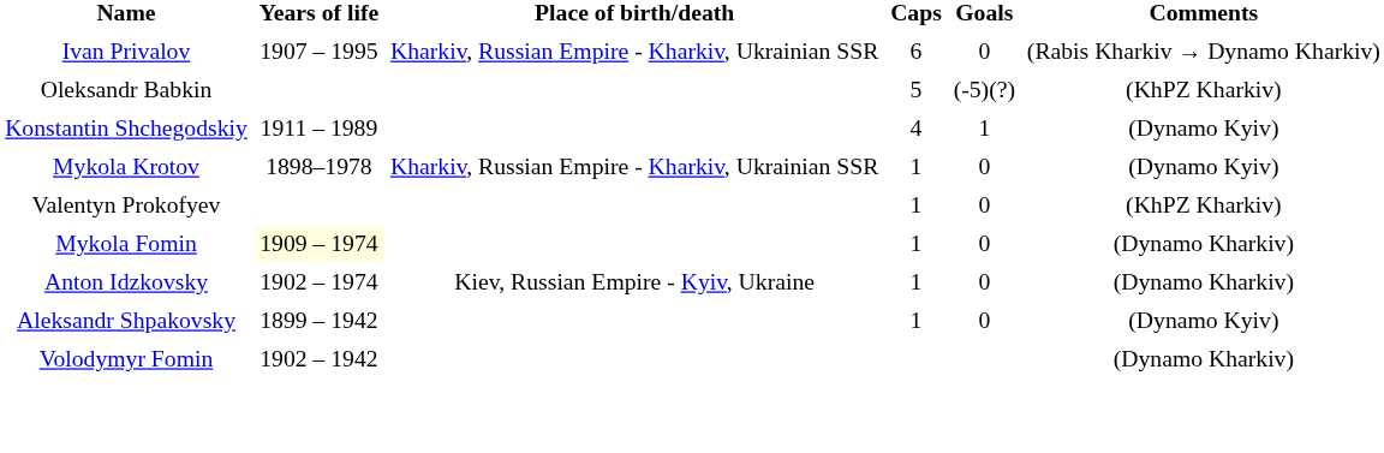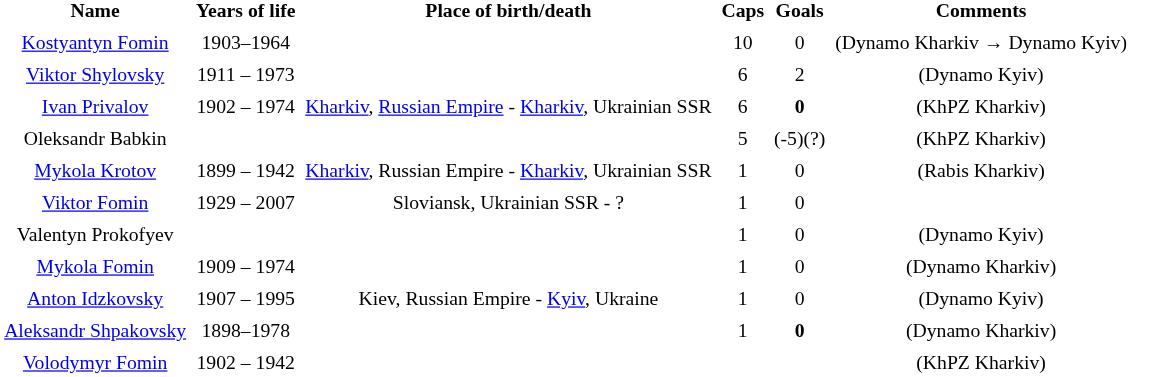 <table class="sortable" cellpadding="3" style="text-align: center;">
 <tr>
 <th>Name</th>
 <th>Years of life</th>
 <th>Place of birth/death</th>
 <th>Caps</th>
 <th>Goals</th>
 <th>Comments</th>
 </tr>
 <tr>
+<td><a href='#'>Kostyantyn Fomin</a></td>
+<td>1903–1964</td>
+<td></td>
+<td>10</td>
+<td>0</td>
+<td>(Dynamo Kharkiv → Dynamo Kyiv)</td>
+</tr>
+<tr>
+<td><a href='#'>Viktor Shylovsky</a></td>
+<td>1911 – 1973</td>
+<td></td>
+<td>6</td>
+<td>2</td>
+<td>(Dynamo Kyiv)</td>
+</tr>
+<tr>
 <td><a href='#'>Ivan Privalov</a></td>
-<td>1907 – 1995</td>
+<td>1902 – 1974</td>
 <td><a href='#'>Kharkiv</a>, <a href='#'>Russian Empire</a> - <a href='#'>Kharkiv</a>, Ukrainian SSR</td>
 <td>6</td>
-<td>0</td>
-<td>(Rabis Kharkiv → Dynamo Kharkiv)</td>
+<td><strong>0</strong></td>
+<td>(KhPZ Kharkiv)</td>
 </tr>
 <tr>
 <td>Oleksandr Babkin</td>
 <td></td>
 <td></td>
 <td>5</td>
 <td>(-5)(?)</td>
 <td>(KhPZ Kharkiv)</td>
 </tr>
 <tr>
-<td><a href='#'>Konstantin Shchegodskiy</a></td>
-<td>1911 – 1989</td>
-<td></td>
-<td>4</td>
-<td>1</td>
-<td>(Dynamo Kyiv)</td>
-</tr>
-<tr>
 <td><a href='#'>Mykola Krotov</a></td>
-<td>1898–1978</td>
+<td>1899 – 1942</td>
 <td><a href='#'>Kharkiv</a>, Russian Empire - <a href='#'>Kharkiv</a>, Ukrainian SSR</td>
 <td>1</td>
 <td>0</td>
-<td>(Dynamo Kyiv)</td>
+<td>(Rabis Kharkiv)</td>
+</tr>
+<tr>
+<td><a href='#'>Viktor Fomin</a></td>
+<td>1929 – 2007</td>
+<td>Sloviansk, Ukrainian SSR - ?</td>
+<td>1</td>
+<td>0</td>
+<td></td>
 </tr>
 <tr>
 <td>Valentyn Prokofyev</td>
 <td></td>
 <td></td>
 <td>1</td>
 <td>0</td>
-<td>(KhPZ Kharkiv)</td>
+<td>(Dynamo Kyiv)</td>
 </tr>
 <tr>
 <td><a href='#'>Mykola Fomin</a></td>
-<td style="background: lightyellow;">1909 – 1974</td>
+<td>1909 – 1974</td>
 <td></td>
 <td>1</td>
 <td>0</td>
 <td>(Dynamo Kharkiv)</td>
 </tr>
 <tr>
 <td><a href='#'>Anton Idzkovsky</a></td>
-<td>1902 – 1974</td>
+<td>1907 – 1995</td>
 <td>Kiev, Russian Empire - <a href='#'>Kyiv</a>, Ukraine</td>
 <td>1</td>
 <td>0</td>
-<td>(Dynamo Kharkiv)</td>
+<td>(Dynamo Kyiv)</td>
 </tr>
 <tr>
 <td><a href='#'>Aleksandr Shpakovsky</a></td>
-<td>1899 – 1942</td>
+<td>1898–1978</td>
 <td></td>
 <td>1</td>
-<td>0</td>
-<td>(Dynamo Kyiv)</td>
+<td><strong>0</strong></td>
+<td>(Dynamo Kharkiv)</td>
 </tr>
 <tr>
 <td><a href='#'>Volodymyr Fomin</a></td>
 <td>1902 – 1942</td>
 <td></td>
 <td></td>
 <td></td>
-<td>(Dynamo Kharkiv)</td>
+<td>(KhPZ Kharkiv)</td>
 </tr>
 </table>
